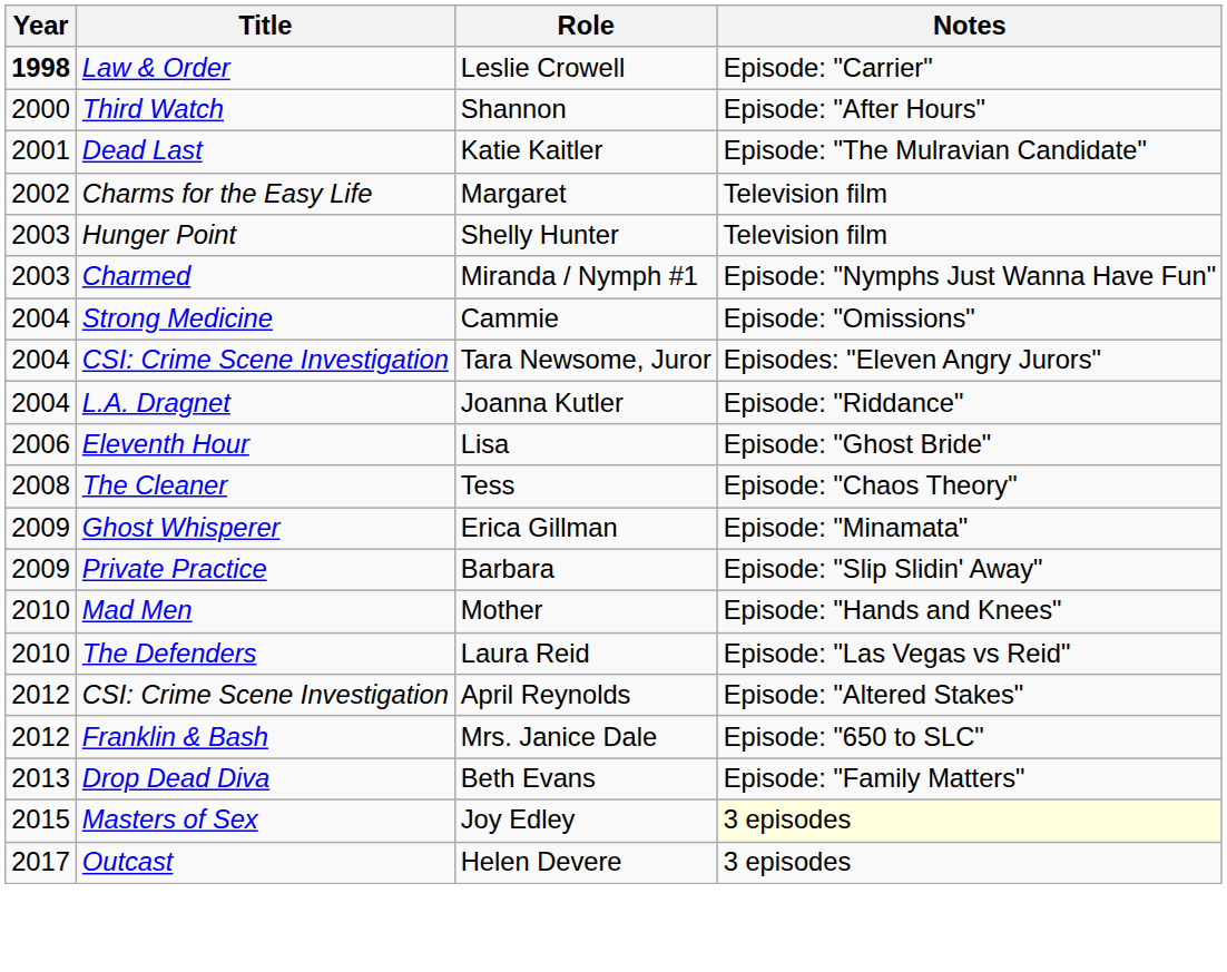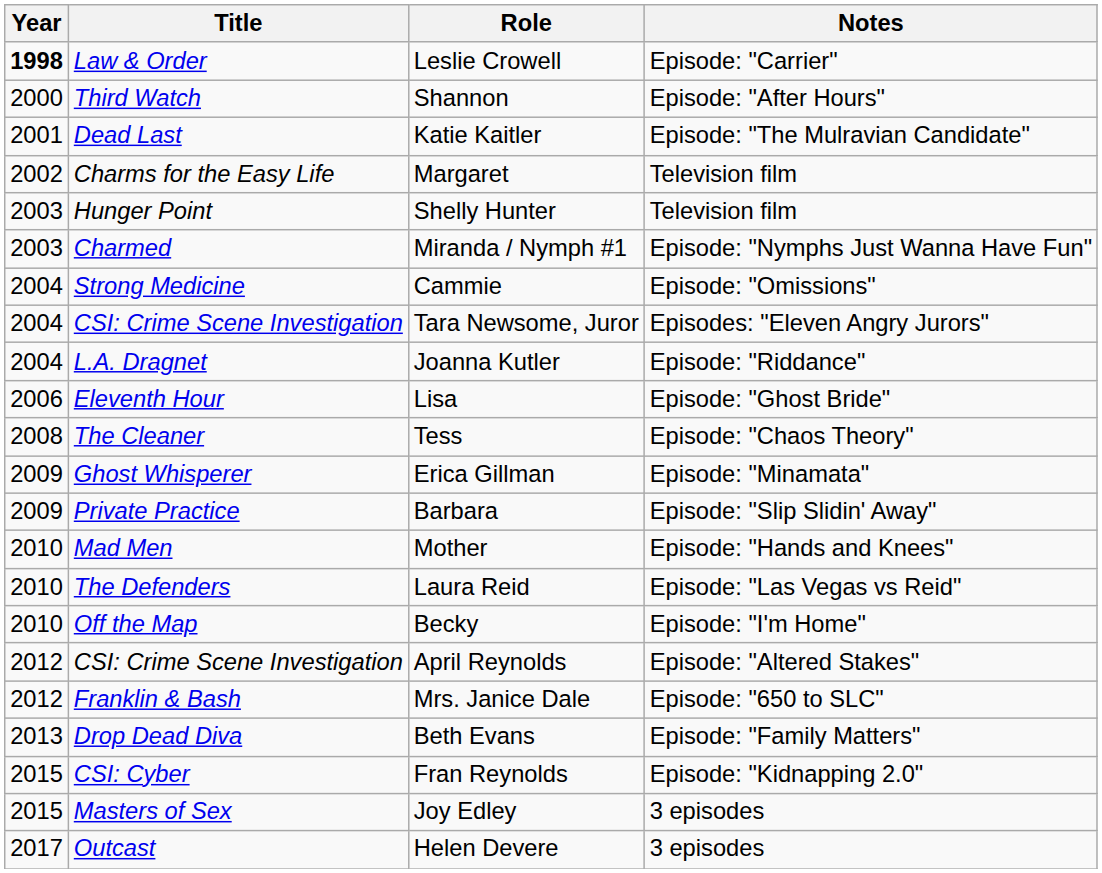 <table class="wikitable sortable">
 <tr>
 <th>Year</th>
 <th>Title</th>
 <th>Role</th>
 <th class="unsortable">Notes</th>
 </tr>
 <tr>
 <td><strong>1998</strong></td>
 <td><em><a href='#'>Law & Order</a></em></td>
 <td>Leslie Crowell</td>
 <td>Episode: "Carrier"</td>
 </tr>
 <tr>
 <td>2000</td>
 <td><em><a href='#'>Third Watch</a></em></td>
 <td>Shannon</td>
 <td>Episode:  "After Hours"</td>
 </tr>
 <tr>
 <td>2001</td>
 <td><em><a href='#'>Dead Last</a></em></td>
 <td>Katie Kaitler</td>
 <td>Episode: "The Mulravian Candidate"</td>
 </tr>
 <tr>
 <td>2002</td>
 <td><em>Charms for the Easy Life</em></td>
 <td>Margaret</td>
 <td>Television film</td>
 </tr>
 <tr>
 <td>2003</td>
 <td><em>Hunger Point</em></td>
 <td>Shelly Hunter</td>
 <td>Television film</td>
 </tr>
 <tr>
 <td>2003</td>
 <td><em><a href='#'>Charmed</a></em></td>
 <td>Miranda / Nymph #1</td>
 <td>Episode: "Nymphs Just Wanna Have Fun"</td>
 </tr>
 <tr>
 <td>2004</td>
 <td><em><a href='#'>Strong Medicine</a></em></td>
 <td>Cammie</td>
 <td>Episode: "Omissions"</td>
 </tr>
 <tr>
 <td>2004</td>
 <td><em><a href='#'>CSI: Crime Scene Investigation</a></em></td>
 <td>Tara Newsome, Juror</td>
 <td>Episodes: "Eleven Angry Jurors"</td>
 </tr>
 <tr>
 <td>2004</td>
 <td><em><a href='#'>L.A. Dragnet</a></em></td>
 <td>Joanna Kutler</td>
 <td>Episode: "Riddance"</td>
 </tr>
 <tr>
 <td>2006</td>
 <td><em><a href='#'>Eleventh Hour</a></em></td>
 <td>Lisa</td>
 <td>Episode: "Ghost Bride"</td>
 </tr>
 <tr>
 <td>2008</td>
 <td data-sort-value="Cleaner, The"><em><a href='#'>The Cleaner</a></em></td>
 <td>Tess</td>
 <td>Episode: "Chaos Theory"</td>
 </tr>
 <tr>
 <td>2009</td>
 <td><em><a href='#'>Ghost Whisperer</a></em></td>
 <td>Erica Gillman</td>
 <td>Episode: "Minamata"</td>
 </tr>
 <tr>
 <td>2009</td>
 <td><em><a href='#'>Private Practice</a></em></td>
 <td>Barbara</td>
 <td>Episode: "Slip Slidin' Away"</td>
 </tr>
 <tr>
 <td>2010</td>
 <td><em><a href='#'>Mad Men</a></em></td>
 <td>Mother</td>
 <td>Episode: "Hands and Knees"</td>
 </tr>
 <tr>
 <td>2010</td>
 <td data-sort-value="Defenders, The"><em><a href='#'>The Defenders</a></em></td>
 <td>Laura Reid</td>
 <td>Episode: "Las Vegas vs Reid"</td>
 </tr>
 <tr>
+<td>2010</td>
+<td><em><a href='#'>Off the Map</a></em></td>
+<td>Becky</td>
+<td>Episode: "I'm Home"</td>
+</tr>
+<tr>
 <td>2012</td>
 <td><em>CSI: Crime Scene Investigation</em></td>
 <td>April Reynolds</td>
 <td>Episode: "Altered Stakes"</td>
 </tr>
 <tr>
 <td>2012</td>
 <td><em><a href='#'>Franklin & Bash</a></em></td>
 <td>Mrs. Janice Dale</td>
 <td>Episode: "650 to SLC"</td>
 </tr>
 <tr>
 <td>2013</td>
 <td><em><a href='#'>Drop Dead Diva</a></em></td>
 <td>Beth Evans</td>
 <td>Episode: "Family Matters"</td>
 </tr>
 <tr>
 <td>2015</td>
+<td><em><a href='#'>CSI: Cyber</a></em></td>
+<td>Fran Reynolds</td>
+<td>Episode: "Kidnapping 2.0"</td>
+</tr>
+<tr>
+<td>2015</td>
 <td><em><a href='#'>Masters of Sex</a></em></td>
 <td>Joy Edley</td>
-<td style="background: lightyellow;">3 episodes</td>
+<td>3 episodes</td>
 </tr>
 <tr>
 <td>2017</td>
 <td><em><a href='#'>Outcast</a></em></td>
 <td>Helen Devere</td>
 <td>3 episodes</td>
 </tr>
 </table>
